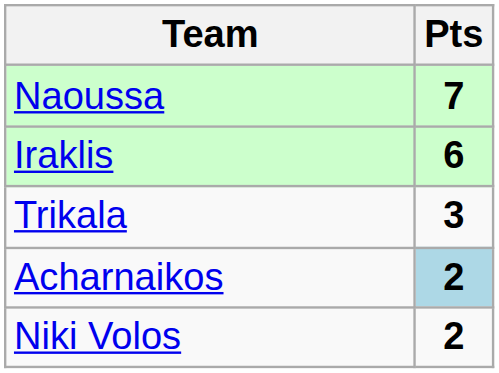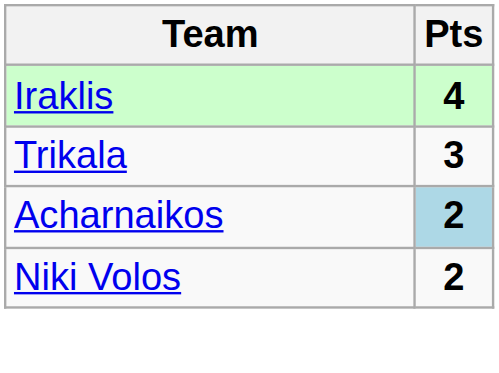 <table class="wikitable" style="text-align: center;">
 <tr>
 <th width=165>Team</th>
 <th width=20>Pts</th>
 </tr>
 <tr bgcolor="#ccffcc">
-<td align=left><a href='#'>Naoussa</a></td>
-<td><strong>7</strong></td>
-</tr>
-<tr bgcolor="#ccffcc">
 <td align=left><a href='#'>Iraklis</a></td>
-<td><strong>6</strong></td>
+<td><strong>4</strong></td>
 </tr>
 <tr>
 <td align=left><a href='#'>Trikala</a></td>
 <td><strong>3</strong></td>
 </tr>
 <tr>
 <td align=left><a href='#'>Acharnaikos</a></td>
 <td style="background: lightblue;"><strong>2</strong></td>
 </tr>
 <tr>
 <td align=left><a href='#'>Niki Volos</a></td>
 <td><strong>2</strong></td>
 </tr>
 </table>
